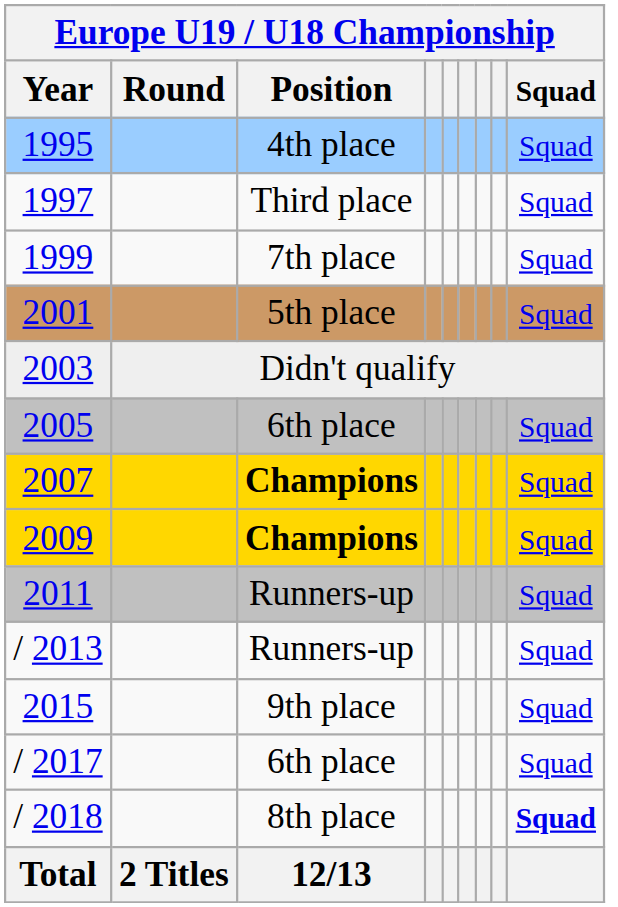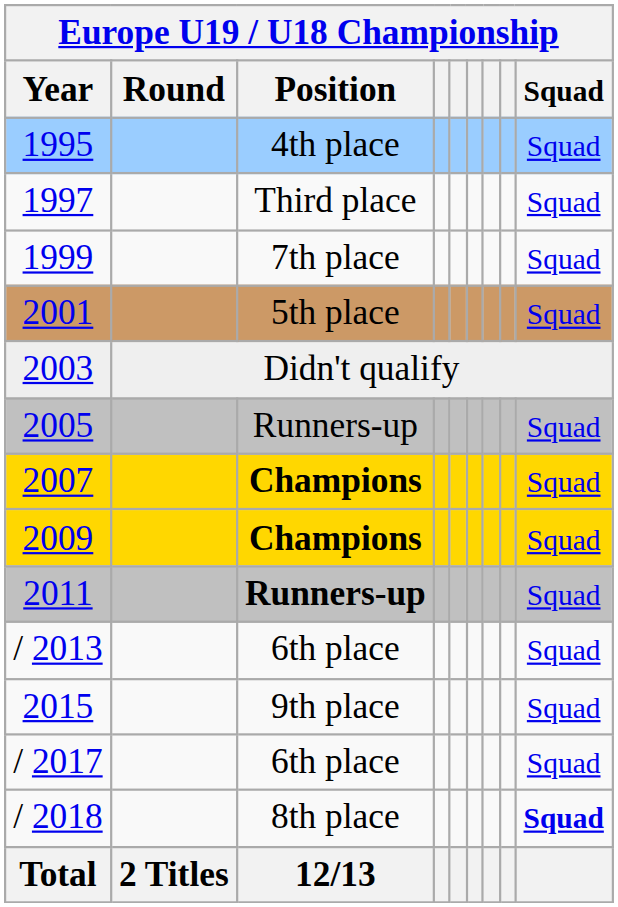 <table class="wikitable" style="text-align: center;">
 <tr>
 <th colspan=9><a href='#'>Europe U19 / U18 Championship</a></th>
 </tr>
 <tr>
 <th>Year</th>
 <th>Round</th>
 <th>Position</th>
 <th></th>
 <th></th>
 <th></th>
 <th></th>
 <th></th>
 <th><small>Squad</small></th>
 </tr>
 <tr bgcolor=9acdff>
 <td> <a href='#'>1995</a></td>
 <td></td>
 <td>4th place</td>
 <td></td>
 <td></td>
 <td></td>
 <td></td>
 <td></td>
 <td><small> <a href='#'>Squad</a></small></td>
 </tr>
 <tr>
 <td> <a href='#'>1997</a></td>
 <td></td>
 <td>Third place</td>
 <td></td>
 <td></td>
 <td></td>
 <td></td>
 <td></td>
 <td><small> <a href='#'>Squad</a></small></td>
 </tr>
 <tr>
 <td> <a href='#'>1999</a></td>
 <td></td>
 <td>7th place</td>
 <td></td>
 <td></td>
 <td></td>
 <td></td>
 <td></td>
 <td><small> <a href='#'>Squad</a></small></td>
 </tr>
 <tr bgcolor=cc9966>
 <td> <a href='#'>2001</a></td>
 <td></td>
 <td>5th place</td>
 <td></td>
 <td></td>
 <td></td>
 <td></td>
 <td></td>
 <td><small> <a href='#'>Squad</a></small></td>
 </tr>
 <tr bgcolor="efefef">
 <td> <a href='#'>2003</a></td>
 <td colspan=9>Didn't qualify</td>
 </tr>
 <tr bgcolor=silver>
 <td> <a href='#'>2005</a></td>
 <td></td>
-<td>6th place</td>
+<td>Runners-up</td>
 <td></td>
 <td></td>
 <td></td>
 <td></td>
 <td></td>
 <td><small> <a href='#'>Squad</a></small></td>
 </tr>
 <tr bgcolor=gold>
 <td> <a href='#'>2007</a></td>
 <td></td>
 <td><strong>Champions</strong></td>
 <td></td>
 <td></td>
 <td></td>
 <td></td>
 <td></td>
 <td><small> <a href='#'>Squad</a></small></td>
 </tr>
 <tr bgcolor=gold>
 <td> <a href='#'>2009</a></td>
 <td></td>
 <td><strong>Champions</strong></td>
 <td></td>
 <td></td>
 <td></td>
 <td></td>
 <td></td>
 <td><small> <a href='#'>Squad</a></small></td>
 </tr>
 <tr bgcolor=silver>
 <td> <a href='#'>2011</a></td>
 <td></td>
-<td>Runners-up</td>
+<td><strong>Runners-up</strong></td>
 <td></td>
 <td></td>
 <td></td>
 <td></td>
 <td></td>
 <td><small> <a href='#'>Squad</a></small></td>
 </tr>
 <tr>
 <td>/ <a href='#'>2013</a></td>
 <td></td>
-<td>Runners-up</td>
+<td>6th place</td>
 <td></td>
 <td></td>
 <td></td>
 <td></td>
 <td></td>
 <td><small> <a href='#'>Squad</a></small></td>
 </tr>
 <tr>
 <td> <a href='#'>2015</a></td>
 <td></td>
 <td>9th place</td>
 <td></td>
 <td></td>
 <td></td>
 <td></td>
 <td></td>
 <td><small> <a href='#'>Squad</a></small></td>
 </tr>
 <tr>
 <td>/ <a href='#'>2017</a></td>
 <td></td>
 <td>6th place</td>
 <td></td>
 <td></td>
 <td></td>
 <td></td>
 <td></td>
 <td><small> <a href='#'>Squad</a></small></td>
 </tr>
 <tr>
 <td>/ <a href='#'>2018</a></td>
 <td></td>
 <td>8th place</td>
 <td></td>
 <td></td>
 <td></td>
 <td></td>
 <td></td>
 <td><strong><small> <a href='#'>Squad</a></small></strong></td>
 </tr>
 <tr>
 <th>Total</th>
 <th>2 Titles</th>
 <th>12/13</th>
 <th></th>
 <th></th>
 <th></th>
 <th></th>
 <th></th>
 <th></th>
 </tr>
 </table>
